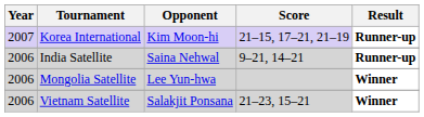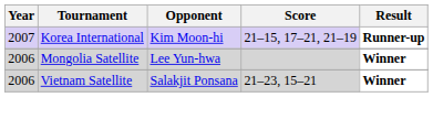 <table class="sortable wikitable" style="font-size: 90%;">
 <tr>
 <th>Year</th>
 <th>Tournament</th>
 <th>Opponent</th>
 <th>Score</th>
 <th>Result</th>
 </tr>
 <tr style="background:#D8CEF6">
 <td align="center">2007</td>
 <td align="left"><a href='#'>Korea International</a></td>
 <td align="left"> <a href='#'>Kim Moon-hi</a></td>
 <td align="left">21–15, 17–21, 21–19</td>
 <td style="text-align:left; background:white"> <strong>Runner-up</strong></td>
 </tr>
 <tr>
-</tr>
-<tr style="background:#D5D5D5">
-<td align="center">2006</td>
-<td align="left">India Satellite</td>
-<td align="left"> <a href='#'>Saina Nehwal</a></td>
-<td align="left">9–21, 14–21</td>
-<td style="text-align:left; background:white"> <strong>Runner-up</strong></td>
 </tr>
 <tr>
 </tr>
 <tr style="background:#D5D5D5">
 <td align="center">2006</td>
 <td align="left"><a href='#'>Mongolia Satellite</a></td>
 <td align="left"> <a href='#'>Lee Yun-hwa</a></td>
 <td align="left"></td>
 <td style="text-align:left; background:white"> <strong>Winner</strong></td>
 </tr>
 <tr>
 </tr>
 <tr style="background:#D5D5D5">
 <td align="center">2006</td>
 <td align="left"><a href='#'>Vietnam Satellite</a></td>
 <td align="left"> <a href='#'>Salakjit Ponsana</a></td>
 <td align="left">21–23, 15–21</td>
 <td style="text-align:left; background:white"> <strong>Winner</strong></td>
 </tr>
 </table>
